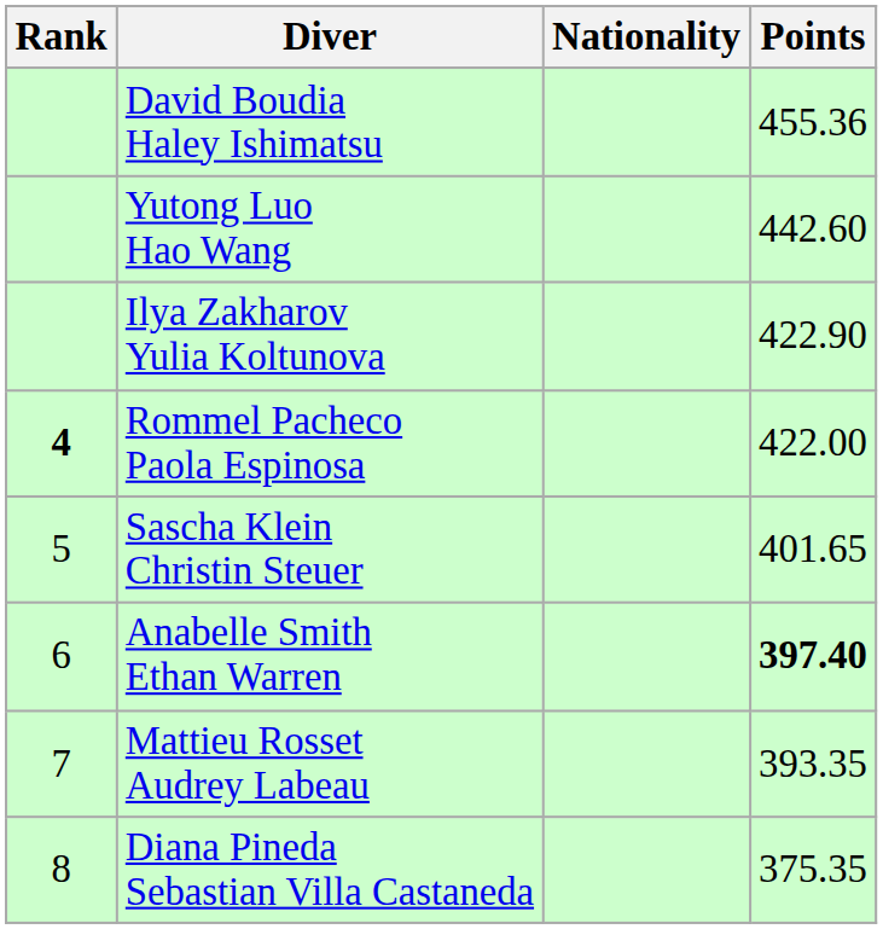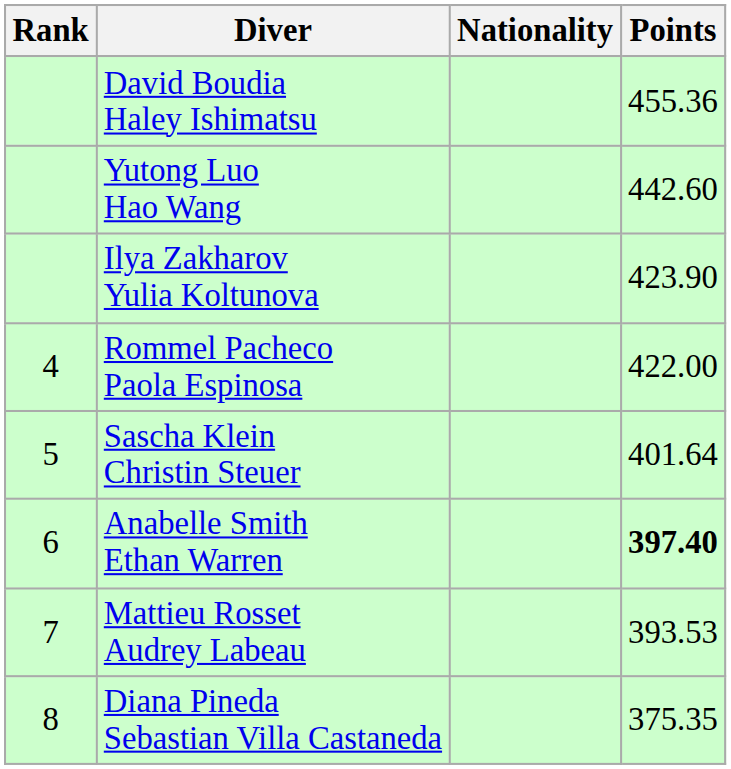 <table class="wikitable" style="text-align:center">
 <tr>
 <th rowspan="1">Rank</th>
 <th rowspan="1">Diver</th>
 <th rowspan="1">Nationality</th>
 <th colspan="1">Points</th>
 </tr>
 <tr bgcolor=ccffcc>
 <td></td>
 <td align=left><a href='#'>David Boudia</a><br><a href='#'>Haley Ishimatsu</a></td>
 <td align=left></td>
 <td>455.36</td>
 </tr>
 <tr bgcolor=ccffcc>
 <td></td>
 <td align=left><a href='#'>Yutong Luo</a><br><a href='#'>Hao Wang</a></td>
 <td align=left></td>
 <td>442.60</td>
 </tr>
 <tr bgcolor=ccffcc>
 <td></td>
 <td align=left><a href='#'>Ilya Zakharov</a><br><a href='#'>Yulia Koltunova</a></td>
 <td align=left></td>
-<td>422.90</td>
+<td>423.90</td>
 </tr>
 <tr bgcolor=ccffcc>
-<td><strong>4</strong></td>
+<td>4</td>
 <td align=left><a href='#'>Rommel Pacheco</a><br><a href='#'>Paola Espinosa</a></td>
 <td align=left></td>
 <td>422.00</td>
 </tr>
 <tr bgcolor=ccffcc>
 <td>5</td>
 <td align=left><a href='#'>Sascha Klein</a><br><a href='#'>Christin Steuer</a></td>
 <td align=left></td>
-<td>401.65</td>
+<td>401.64</td>
 </tr>
 <tr bgcolor=ccffcc>
 <td>6</td>
 <td align=left><a href='#'>Anabelle Smith</a><br><a href='#'>Ethan Warren</a></td>
 <td align=left></td>
 <td><strong>397.40</strong></td>
 </tr>
 <tr bgcolor=ccffcc>
 <td>7</td>
 <td align=left><a href='#'>Mattieu Rosset</a><br><a href='#'>Audrey Labeau</a></td>
 <td align=left></td>
-<td>393.35</td>
+<td>393.53</td>
 </tr>
 <tr bgcolor=ccffcc>
 <td>8</td>
 <td align=left><a href='#'>Diana Pineda</a><br><a href='#'>Sebastian Villa Castaneda</a></td>
 <td align=left></td>
 <td>375.35</td>
 </tr>
 </table>
